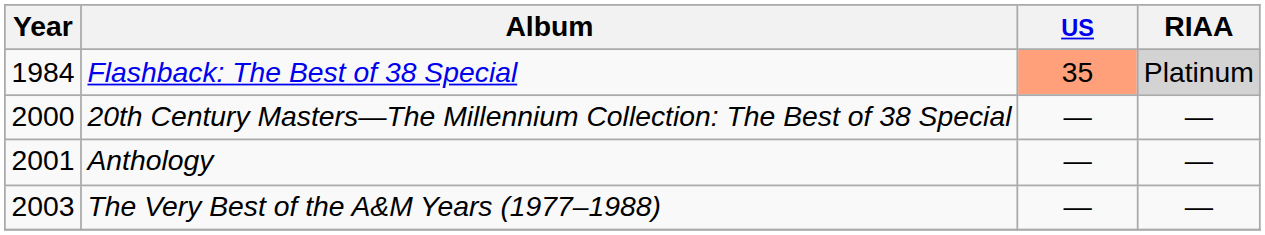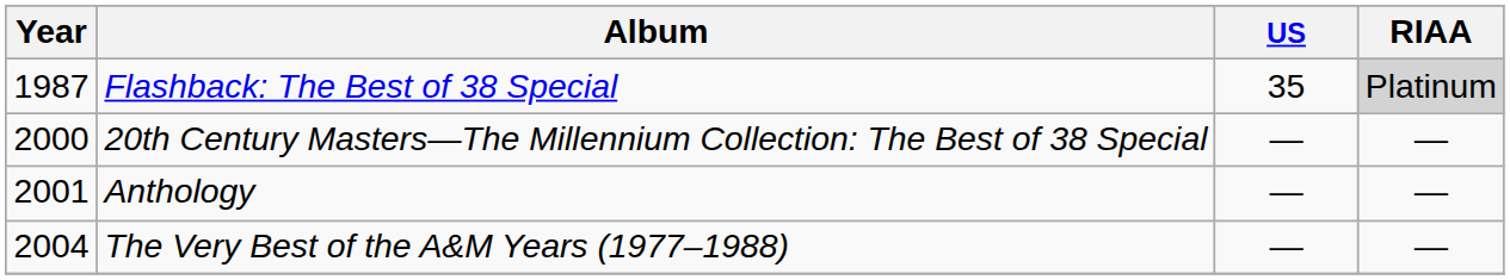 <table class="wikitable" style="text-align:center;">
 <tr>
 <th>Year</th>
 <th>Album</th>
 <th width="60"><small><a href='#'>US</a></small></th>
 <th>RIAA</th>
 </tr>
 <tr>
-<td>1984</td>
+<td>1987</td>
 <td align="left"><em><a href='#'>Flashback: The Best of 38 Special</a></em></td>
-<td style="background: lightsalmon;">35</td>
+<td>35</td>
 <td style="background: lightgrey;">Platinum</td>
 </tr>
 <tr>
 <td>2000</td>
 <td align="left"><em>20th Century Masters—The Millennium Collection: The Best of 38 Special</em></td>
 <td>—</td>
 <td>—</td>
 </tr>
 <tr>
 <td>2001</td>
 <td align="left"><em>Anthology</em></td>
 <td>—</td>
 <td>—</td>
 </tr>
 <tr>
-<td>2003</td>
+<td>2004</td>
 <td align="left"><em>The Very Best of the A&M Years (1977–1988)</em></td>
 <td>—</td>
 <td>—</td>
 </tr>
 <tr>
 </tr>
 </table>
